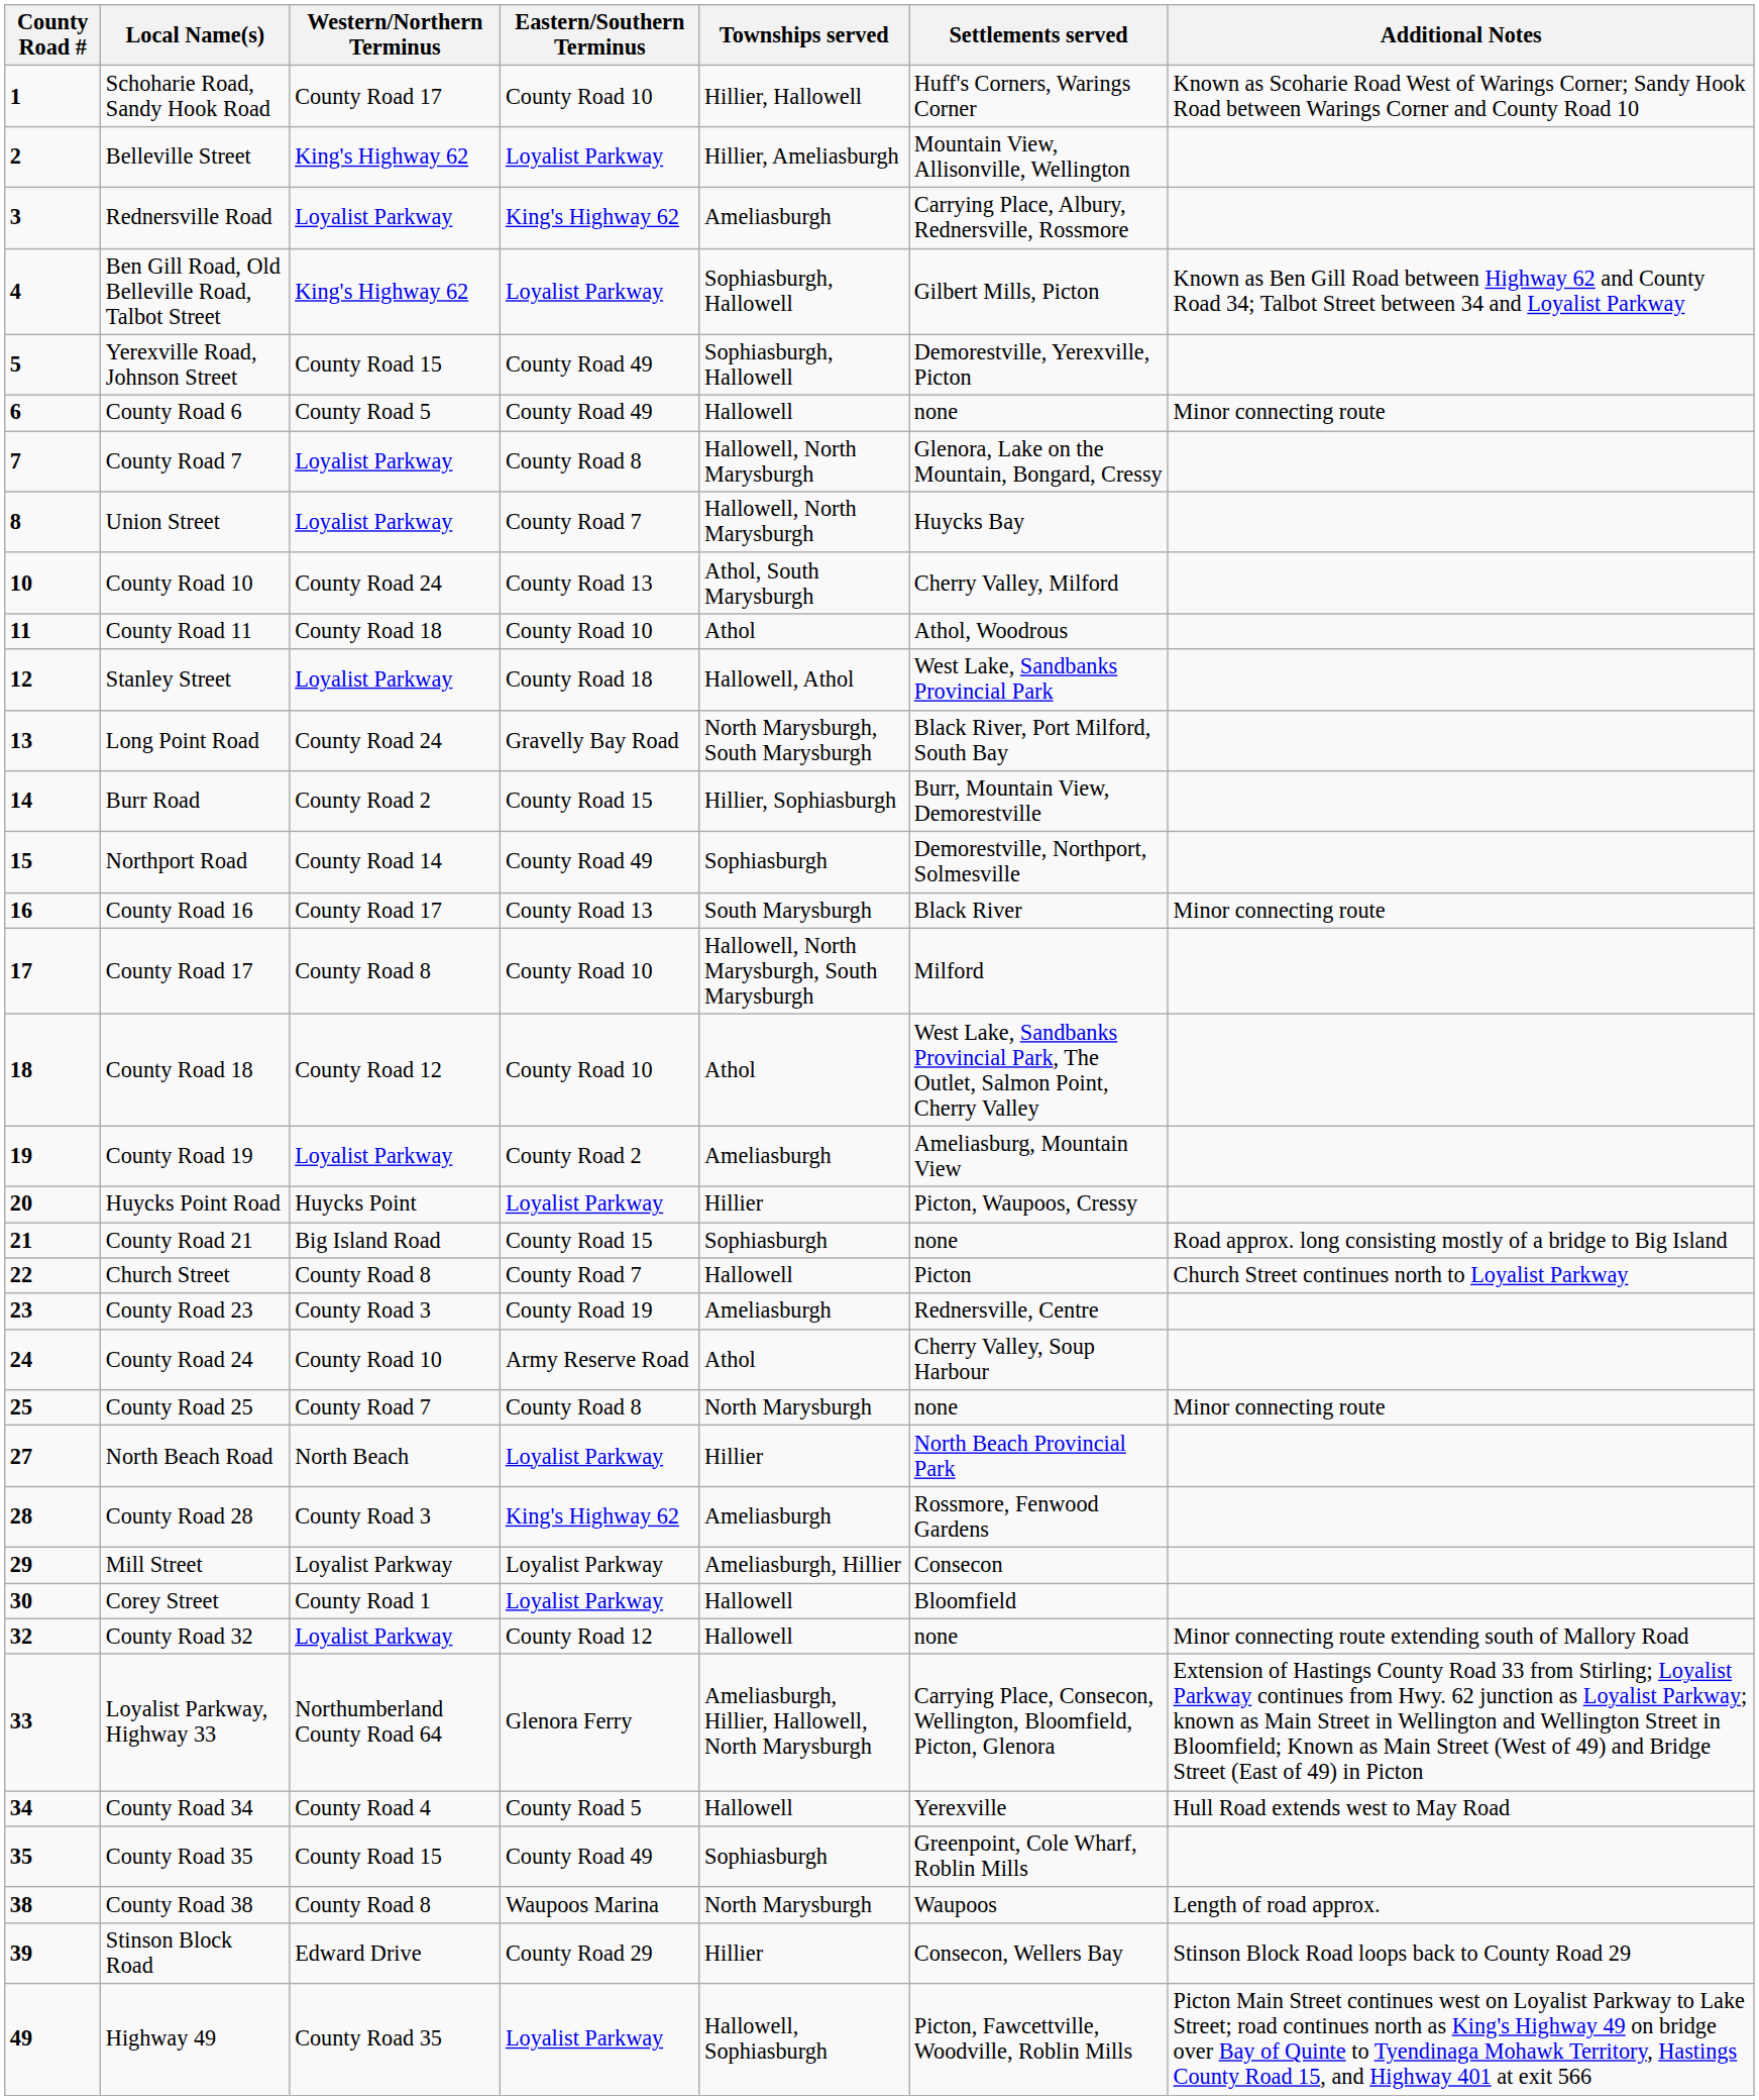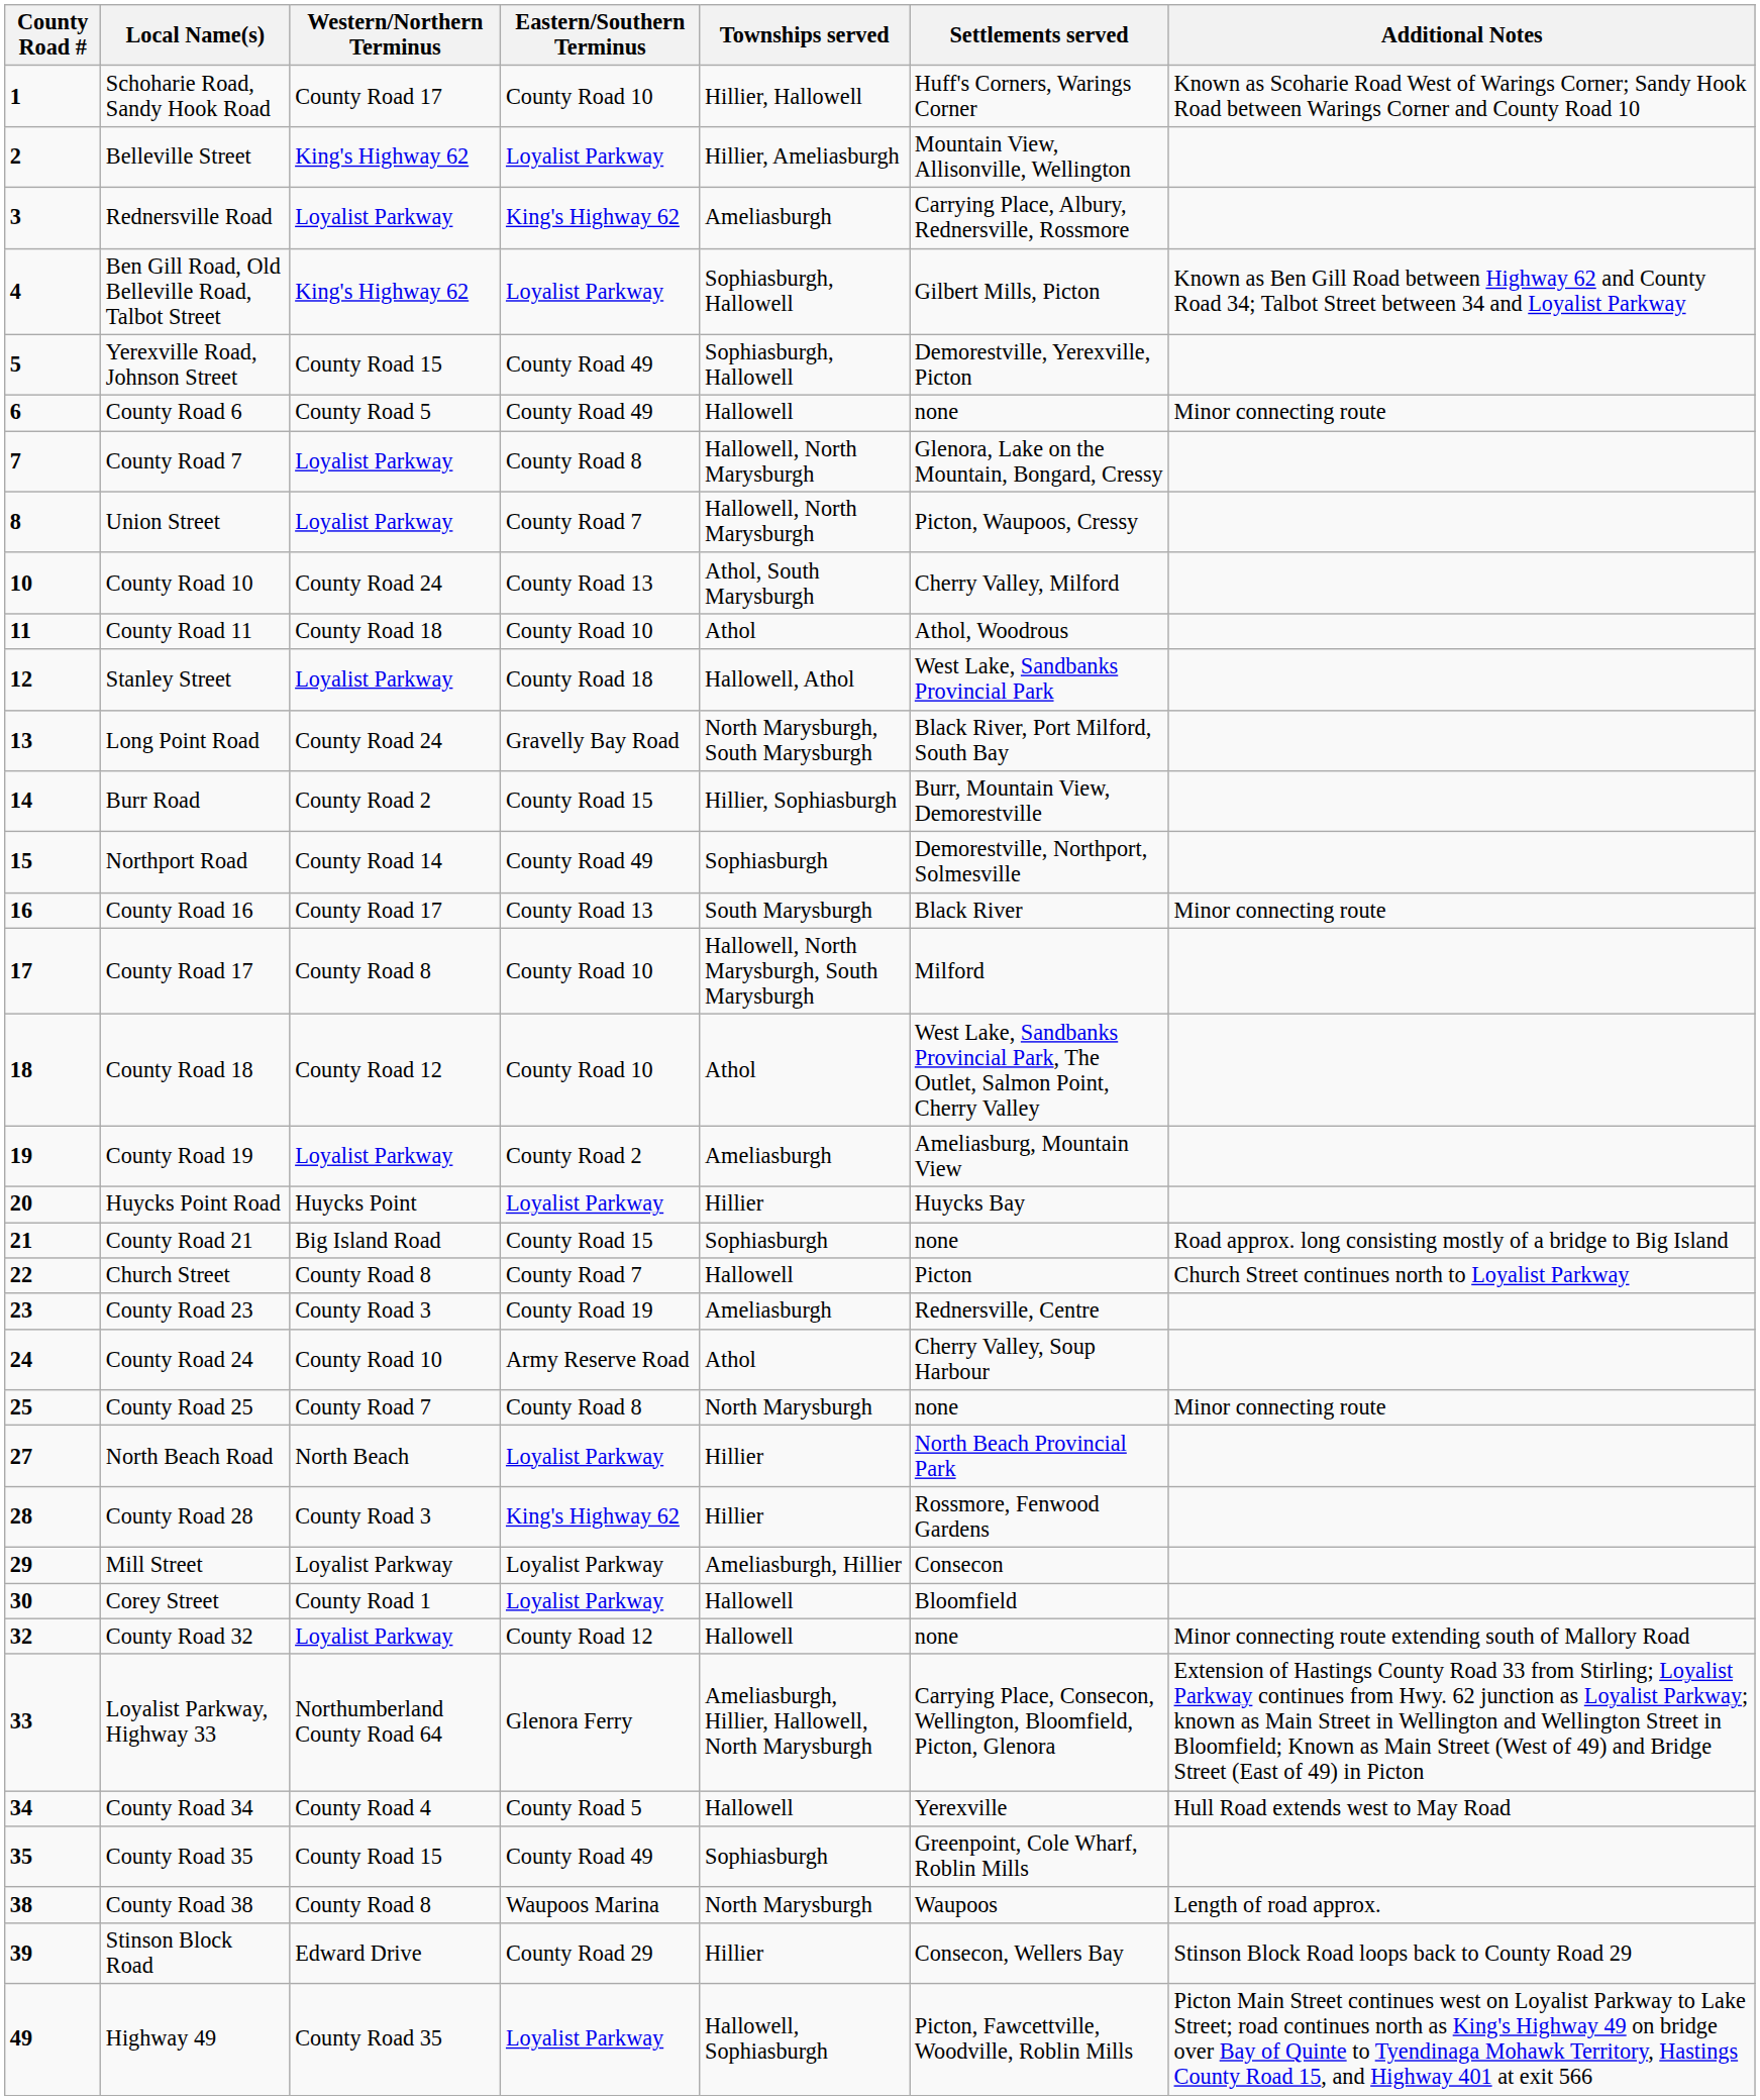 <table class="wikitable">
 <tr>
 <th>County Road #</th>
 <th>Local Name(s)</th>
 <th>Western/Northern Terminus</th>
 <th>Eastern/Southern Terminus</th>
 <th>Townships served</th>
 <th>Settlements served</th>
 <th>Additional Notes</th>
 </tr>
 <tr>
 <td><strong>1</strong></td>
 <td>Schoharie Road, Sandy Hook Road</td>
 <td>County Road 17</td>
 <td>County Road 10</td>
 <td>Hillier, Hallowell</td>
 <td>Huff's Corners, Warings Corner</td>
 <td>Known as Scoharie Road West of Warings Corner; Sandy Hook Road between Warings Corner and County Road 10</td>
 </tr>
 <tr>
 <td><strong>2</strong></td>
 <td>Belleville Street</td>
 <td><a href='#'>King's Highway 62</a></td>
 <td><a href='#'>Loyalist Parkway</a></td>
 <td>Hillier, Ameliasburgh</td>
 <td>Mountain View, Allisonville, Wellington</td>
 <td></td>
 </tr>
 <tr>
 <td><strong>3</strong></td>
 <td>Rednersville Road</td>
 <td><a href='#'>Loyalist Parkway</a></td>
 <td><a href='#'>King's Highway 62</a></td>
 <td>Ameliasburgh</td>
 <td>Carrying Place, Albury, Rednersville, Rossmore</td>
 <td></td>
 </tr>
 <tr>
 <td><strong>4</strong></td>
 <td>Ben Gill Road, Old Belleville Road, Talbot Street</td>
 <td><a href='#'>King's Highway 62</a></td>
 <td><a href='#'>Loyalist Parkway</a></td>
 <td>Sophiasburgh, Hallowell</td>
 <td>Gilbert Mills, Picton</td>
 <td>Known as Ben Gill Road between <a href='#'>Highway 62</a> and County Road 34; Talbot Street between 34 and <a href='#'>Loyalist Parkway</a></td>
 </tr>
 <tr>
 <td><strong>5</strong></td>
 <td>Yerexville Road, Johnson Street</td>
 <td>County Road 15</td>
 <td>County Road 49</td>
 <td>Sophiasburgh, Hallowell</td>
 <td>Demorestville, Yerexville, Picton</td>
 <td></td>
 </tr>
 <tr>
 <td><strong>6</strong></td>
 <td>County Road 6</td>
 <td>County Road 5</td>
 <td>County Road 49</td>
 <td>Hallowell</td>
 <td>none</td>
 <td>Minor connecting route</td>
 </tr>
 <tr>
 <td><strong>7</strong></td>
 <td>County Road 7</td>
 <td><a href='#'>Loyalist Parkway</a></td>
 <td>County Road 8</td>
 <td>Hallowell, North Marysburgh</td>
 <td>Glenora, Lake on the Mountain, Bongard, Cressy</td>
 <td></td>
 </tr>
 <tr>
 <td><strong>8</strong></td>
 <td>Union Street</td>
 <td><a href='#'>Loyalist Parkway</a></td>
 <td>County Road 7</td>
 <td>Hallowell, North Marysburgh</td>
-<td>Huycks Bay</td>
+<td>Picton, Waupoos, Cressy</td>
 <td></td>
 </tr>
 <tr>
 <td><strong>10</strong></td>
 <td>County Road 10</td>
 <td>County Road 24</td>
 <td>County Road 13</td>
 <td>Athol, South Marysburgh</td>
 <td>Cherry Valley, Milford</td>
 <td></td>
 </tr>
 <tr>
 <td><strong>11</strong></td>
 <td>County Road 11</td>
 <td>County Road 18</td>
 <td>County Road 10</td>
 <td>Athol</td>
 <td>Athol, Woodrous</td>
 <td></td>
 </tr>
 <tr>
 <td><strong>12</strong></td>
 <td>Stanley Street</td>
 <td><a href='#'>Loyalist Parkway</a></td>
 <td>County Road 18</td>
 <td>Hallowell, Athol</td>
 <td>West Lake, <a href='#'>Sandbanks Provincial Park</a></td>
 <td></td>
 </tr>
 <tr>
 <td><strong>13</strong></td>
 <td>Long Point Road</td>
 <td>County Road 24</td>
 <td>Gravelly Bay Road</td>
 <td>North Marysburgh, South Marysburgh</td>
 <td>Black River, Port Milford, South Bay</td>
 <td></td>
 </tr>
 <tr>
 <td><strong>14</strong></td>
 <td>Burr Road</td>
 <td>County Road 2</td>
 <td>County Road 15</td>
 <td>Hillier, Sophiasburgh</td>
 <td>Burr, Mountain View, Demorestville</td>
 <td></td>
 </tr>
 <tr>
 <td><strong>15</strong></td>
 <td>Northport Road</td>
 <td>County Road 14</td>
 <td>County Road 49</td>
 <td>Sophiasburgh</td>
 <td>Demorestville, Northport, Solmesville</td>
 <td></td>
 </tr>
 <tr>
 <td><strong>16</strong></td>
 <td>County Road 16</td>
 <td>County Road 17</td>
 <td>County Road 13</td>
 <td>South Marysburgh</td>
 <td>Black River</td>
 <td>Minor connecting route</td>
 </tr>
 <tr>
 <td><strong>17</strong></td>
 <td>County Road 17</td>
 <td>County Road 8</td>
 <td>County Road 10</td>
 <td>Hallowell, North Marysburgh, South Marysburgh</td>
 <td>Milford</td>
 <td></td>
 </tr>
 <tr>
 <td><strong>18</strong></td>
 <td>County Road 18</td>
 <td>County Road 12</td>
 <td>County Road 10</td>
 <td>Athol</td>
 <td>West Lake, <a href='#'>Sandbanks Provincial Park</a>, The Outlet, Salmon Point, Cherry Valley</td>
 <td></td>
 </tr>
 <tr>
 <td><strong>19</strong></td>
 <td>County Road 19</td>
 <td><a href='#'>Loyalist Parkway</a></td>
 <td>County Road 2</td>
 <td>Ameliasburgh</td>
 <td>Ameliasburg, Mountain View</td>
 <td></td>
 </tr>
 <tr>
 <td><strong>20</strong></td>
 <td>Huycks Point Road</td>
 <td>Huycks Point</td>
 <td><a href='#'>Loyalist Parkway</a></td>
 <td>Hillier</td>
-<td>Picton, Waupoos, Cressy</td>
+<td>Huycks Bay</td>
 <td></td>
 </tr>
 <tr>
 <td><strong>21</strong></td>
 <td>County Road 21</td>
 <td>Big Island Road</td>
 <td>County Road 15</td>
 <td>Sophiasburgh</td>
 <td>none</td>
 <td>Road approx.  long consisting mostly of a bridge to Big Island</td>
 </tr>
 <tr>
 <td><strong>22</strong></td>
 <td>Church Street</td>
 <td>County Road 8</td>
 <td>County Road 7</td>
 <td>Hallowell</td>
 <td>Picton</td>
 <td>Church Street continues north to <a href='#'>Loyalist Parkway</a></td>
 </tr>
 <tr>
 <td><strong>23</strong></td>
 <td>County Road 23</td>
 <td>County Road 3</td>
 <td>County Road 19</td>
 <td>Ameliasburgh</td>
 <td>Rednersville, Centre</td>
 <td></td>
 </tr>
 <tr>
 <td><strong>24</strong></td>
 <td>County Road 24</td>
 <td>County Road 10</td>
 <td>Army Reserve Road</td>
 <td>Athol</td>
 <td>Cherry Valley, Soup Harbour</td>
 <td></td>
 </tr>
 <tr>
 <td><strong>25</strong></td>
 <td>County Road 25</td>
 <td>County Road 7</td>
 <td>County Road 8</td>
 <td>North Marysburgh</td>
 <td>none</td>
 <td>Minor connecting route</td>
 </tr>
 <tr>
 <td><strong>27</strong></td>
 <td>North Beach Road</td>
 <td>North Beach</td>
 <td><a href='#'>Loyalist Parkway</a></td>
 <td>Hillier</td>
 <td><a href='#'>North Beach Provincial Park</a></td>
 <td></td>
 </tr>
 <tr>
 <td><strong>28</strong></td>
 <td>County Road 28</td>
 <td>County Road 3</td>
 <td><a href='#'>King's Highway 62</a></td>
-<td>Ameliasburgh</td>
+<td>Hillier</td>
 <td>Rossmore, Fenwood Gardens</td>
 <td></td>
 </tr>
 <tr>
 <td><strong>29</strong></td>
 <td>Mill Street</td>
 <td>Loyalist Parkway</td>
 <td>Loyalist Parkway</td>
 <td>Ameliasburgh, Hillier</td>
 <td>Consecon</td>
 <td></td>
 </tr>
 <tr>
 <td><strong>30</strong></td>
 <td>Corey Street</td>
 <td>County Road 1</td>
 <td><a href='#'>Loyalist Parkway</a></td>
 <td>Hallowell</td>
 <td>Bloomfield</td>
 <td></td>
 </tr>
 <tr>
 <td><strong>32</strong></td>
 <td>County Road 32</td>
 <td><a href='#'>Loyalist Parkway</a></td>
 <td>County Road 12</td>
 <td>Hallowell</td>
 <td>none</td>
 <td>Minor connecting route extending south of Mallory Road</td>
 </tr>
 <tr>
 <td><strong>33</strong></td>
 <td>Loyalist Parkway,<br>Highway 33</td>
 <td>Northumberland County Road 64</td>
 <td>Glenora Ferry</td>
 <td>Ameliasburgh, Hillier, Hallowell, North Marysburgh</td>
 <td>Carrying Place, Consecon, Wellington, Bloomfield, Picton, Glenora</td>
 <td>Extension of Hastings County Road 33 from Stirling; <a href='#'>Loyalist Parkway</a> continues from Hwy. 62 junction as <a href='#'>Loyalist Parkway</a>; known as Main Street in Wellington and Wellington Street in Bloomfield; Known as Main Street (West of 49) and Bridge Street (East of 49) in Picton</td>
 </tr>
 <tr>
 <td><strong>34</strong></td>
 <td>County Road 34</td>
 <td>County Road 4</td>
 <td>County Road 5</td>
 <td>Hallowell</td>
 <td>Yerexville</td>
 <td>Hull Road extends west to May Road</td>
 </tr>
 <tr>
 <td><strong>35</strong></td>
 <td>County Road 35</td>
 <td>County Road 15</td>
 <td>County Road 49</td>
 <td>Sophiasburgh</td>
 <td>Greenpoint, Cole Wharf, Roblin Mills</td>
 <td></td>
 </tr>
 <tr>
 <td><strong>38</strong></td>
 <td>County Road 38</td>
 <td>County Road 8</td>
 <td>Waupoos Marina</td>
 <td>North Marysburgh</td>
 <td>Waupoos</td>
 <td>Length of road approx. </td>
 </tr>
 <tr>
 <td><strong>39</strong></td>
 <td>Stinson Block Road</td>
 <td>Edward Drive</td>
 <td>County Road 29</td>
 <td>Hillier</td>
 <td>Consecon, Wellers Bay</td>
 <td>Stinson Block Road loops back to County Road 29</td>
 </tr>
 <tr>
 <td><strong>49</strong></td>
 <td>Highway 49</td>
 <td>County Road 35</td>
 <td><a href='#'>Loyalist Parkway</a></td>
 <td>Hallowell, Sophiasburgh</td>
 <td>Picton, Fawcettville, Woodville, Roblin Mills</td>
 <td>Picton Main Street continues west on Loyalist Parkway to Lake Street; road continues north as <a href='#'>King's Highway 49</a> on bridge over <a href='#'>Bay of Quinte</a> to <a href='#'>Tyendinaga Mohawk Territory</a>, <a href='#'>Hastings County Road 15</a>, and <a href='#'>Highway 401</a> at exit 566</td>
 </tr>
 <tr>
 </tr>
 </table>
